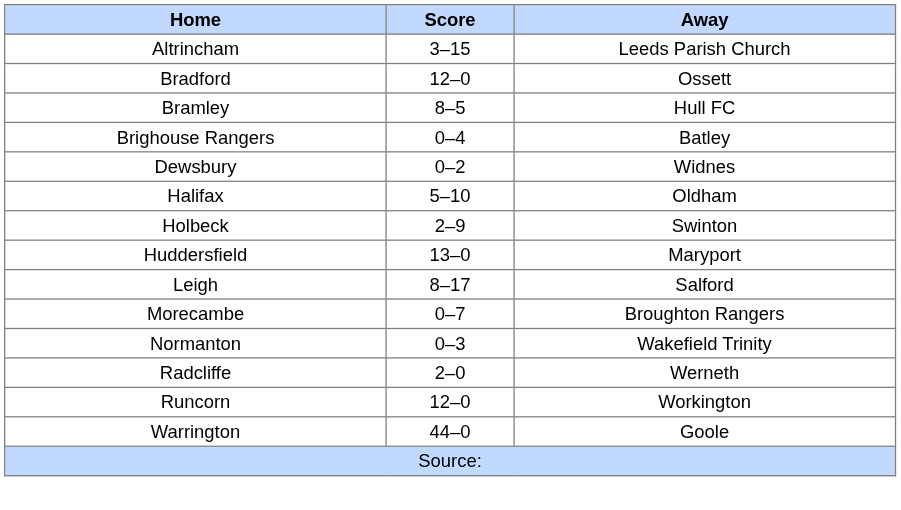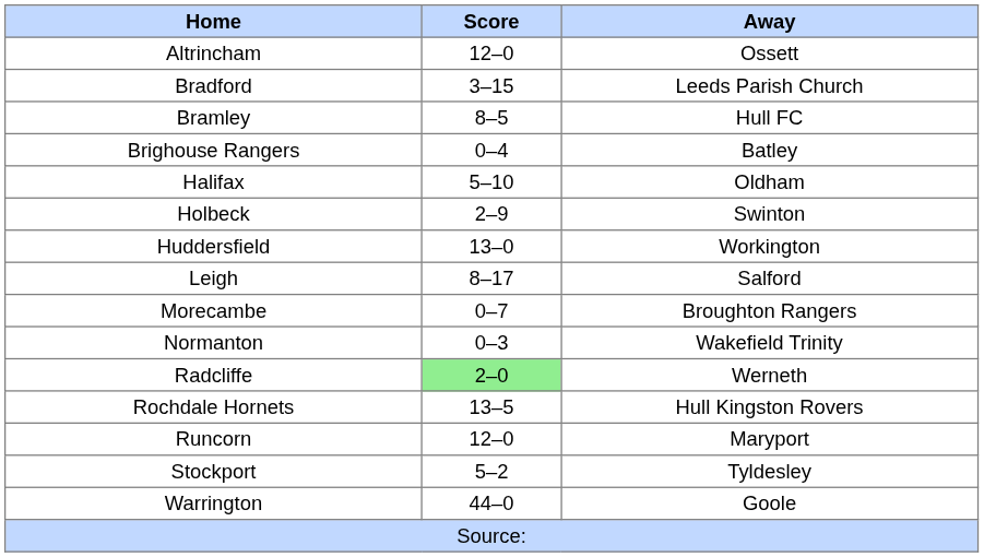 <table border=1 style="border-collapse:collapse; font-size:90%; text-align:center"; cellpadding=3 cellspacing=0 width=44%>
 <tr bgcolor=#C1D8FF>
 <th width=19%>Home</th>
 <th width=6%>Score</th>
 <th width=19%>Away</th>
 </tr>
 <tr>
 <td>Altrincham</td>
-<td>3–15</td>
-<td>Leeds Parish Church</td>
+<td>12–0</td>
+<td>Ossett</td>
 </tr>
 <tr>
 <td>Bradford</td>
-<td>12–0</td>
-<td>Ossett</td>
+<td>3–15</td>
+<td>Leeds Parish Church</td>
 </tr>
 <tr>
 <td>Bramley</td>
 <td>8–5</td>
 <td>Hull FC</td>
 </tr>
 <tr>
 <td>Brighouse Rangers</td>
 <td>0–4</td>
 <td>Batley</td>
-</tr>
-<tr>
-<td>Dewsbury</td>
-<td>0–2</td>
-<td>Widnes</td>
 </tr>
 <tr>
 <td>Halifax</td>
 <td>5–10</td>
 <td>Oldham</td>
 </tr>
 <tr>
 <td>Holbeck</td>
 <td>2–9</td>
 <td>Swinton</td>
 </tr>
 <tr>
 <td>Huddersfield</td>
 <td>13–0</td>
-<td>Maryport</td>
+<td>Workington</td>
 </tr>
 <tr>
 <td>Leigh</td>
 <td>8–17</td>
 <td>Salford</td>
 </tr>
 <tr>
 <td>Morecambe</td>
 <td>0–7</td>
 <td>Broughton Rangers</td>
 </tr>
 <tr>
 <td>Normanton</td>
 <td>0–3</td>
 <td>Wakefield Trinity</td>
 </tr>
 <tr>
 <td>Radcliffe</td>
-<td>2–0</td>
+<td style="background: lightgreen;">2–0</td>
 <td>Werneth</td>
+</tr>
+<tr>
+<td>Rochdale Hornets</td>
+<td>13–5</td>
+<td>Hull Kingston Rovers</td>
 </tr>
 <tr>
 <td>Runcorn</td>
 <td>12–0</td>
-<td>Workington</td>
+<td>Maryport</td>
+</tr>
+<tr>
+<td>Stockport</td>
+<td>5–2</td>
+<td>Tyldesley</td>
 </tr>
 <tr>
 <td>Warrington</td>
 <td>44–0</td>
 <td>Goole</td>
 </tr>
 <tr bgcolor=#C1D8FF>
 <td colspan=3>Source:</td>
 </tr>
 </table>
